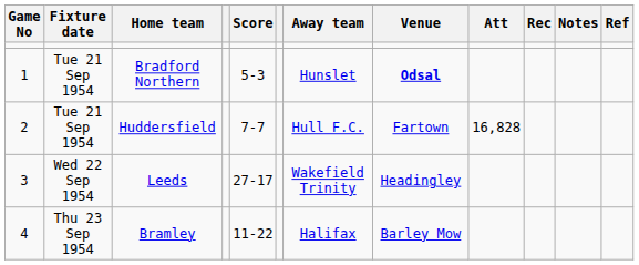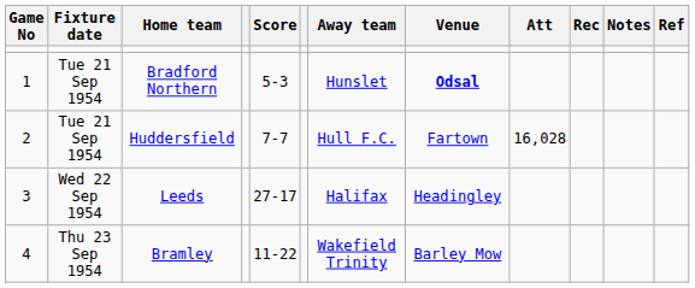 <table class="wikitable" style="text-align:center;">
 <tr>
 <th width=20 abbr="No">Game No</th>
 <th width=100 abbr="Date">Fixture date</th>
 <th width=150 abbr="Home team">Home team</th>
 <th width=5 abbr="space"></th>
 <th width=20 abbr="Score">Score</th>
 <th width=5 abbr="space"></th>
 <th width=150 abbr="Away team">Away team</th>
 <th width=150 abbr="Venue">Venue</th>
 <th width=30 abbr="Att">Att</th>
 <th width=30 abbr="Rec">Rec</th>
 <th width=20 abbr="Notes">Notes</th>
 <th width=30 abbr="Ref">Ref</th>
 </tr>
 <tr>
 <td></td>
 <td></td>
 <td></td>
 <td></td>
 <td></td>
 <td></td>
 <td></td>
 <td></td>
 <td></td>
 <td></td>
 <td></td>
 </tr>
 <tr>
 <td>1</td>
 <td>Tue 21 Sep 1954</td>
 <td><a href='#'>Bradford Northern</a></td>
 <td></td>
 <td>5-3</td>
 <td></td>
 <td><a href='#'>Hunslet</a></td>
 <td><strong><a href='#'>Odsal</a></strong></td>
 <td></td>
 <td></td>
 <td></td>
 <td></td>
 </tr>
 <tr>
 <td>2</td>
 <td>Tue 21 Sep 1954</td>
 <td><a href='#'>Huddersfield</a></td>
 <td></td>
 <td>7-7</td>
 <td></td>
 <td><a href='#'>Hull F.C.</a></td>
 <td><a href='#'>Fartown</a></td>
-<td>16,828</td>
+<td>16,028</td>
 <td></td>
 <td></td>
 <td></td>
 </tr>
 <tr>
 <td>3</td>
 <td>Wed 22 Sep 1954</td>
 <td><a href='#'>Leeds</a></td>
 <td></td>
 <td>27-17</td>
 <td></td>
-<td><a href='#'>Wakefield Trinity</a></td>
+<td><a href='#'>Halifax</a></td>
 <td><a href='#'>Headingley</a></td>
 <td></td>
 <td></td>
 <td></td>
 <td></td>
 </tr>
 <tr>
 <td>4</td>
 <td>Thu 23 Sep 1954</td>
 <td><a href='#'>Bramley</a></td>
 <td></td>
 <td>11-22</td>
 <td></td>
-<td><a href='#'>Halifax</a></td>
+<td><a href='#'>Wakefield Trinity</a></td>
 <td><a href='#'>Barley Mow</a></td>
 <td></td>
 <td></td>
 <td></td>
 <td></td>
 </tr>
 </table>
